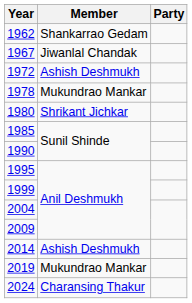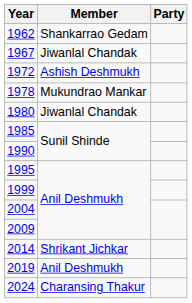 <table class = wikitable>
 <tr>
 <th>Year</th>
 <th>Member</th>
 <th colspan=2>Party</th>
 </tr>
 <tr>
 <td><a href='#'>1962</a></td>
 <td>Shankarrao Gedam</td>
 <td></td>
 </tr>
 <tr>
 <td><a href='#'>1967</a></td>
 <td>Jiwanlal Chandak</td>
 <td></td>
 </tr>
 <tr>
 <td><a href='#'>1972</a></td>
 <td><a href='#'>Ashish Deshmukh</a></td>
 <td></td>
 </tr>
 <tr>
 <td><a href='#'>1978</a></td>
 <td>Mukundrao Mankar</td>
 <td></td>
 </tr>
 <tr>
 <td><a href='#'>1980</a></td>
-<td><a href='#'>Shrikant Jichkar</a></td>
+<td>Jiwanlal Chandak</td>
 </tr>
 <tr>
 <td><a href='#'>1985</a></td>
 <td rowspan=2>Sunil Shinde</td>
 <td></td>
 </tr>
 <tr>
 <td><a href='#'>1990</a></td>
 <td></td>
 </tr>
 <tr>
 <td><a href='#'>1995</a></td>
 <td rowspan=4><a href='#'>Anil Deshmukh</a></td>
 <td></td>
 </tr>
 <tr>
 <td><a href='#'>1999</a></td>
 <td></td>
 </tr>
 <tr>
 <td><a href='#'>2004</a></td>
 </tr>
 <tr>
 <td><a href='#'>2009</a></td>
 </tr>
 <tr>
 <td><a href='#'>2014</a></td>
-<td><a href='#'>Ashish Deshmukh</a></td>
+<td><a href='#'>Shrikant Jichkar</a></td>
 <td></td>
 </tr>
 <tr>
 <td><a href='#'>2019</a></td>
-<td>Mukundrao Mankar</td>
+<td><a href='#'>Anil Deshmukh</a></td>
 <td></td>
 </tr>
 <tr>
 <td><a href='#'>2024</a></td>
 <td><a href='#'>Charansing Thakur</a></td>
 <td></td>
 </tr>
 </table>
